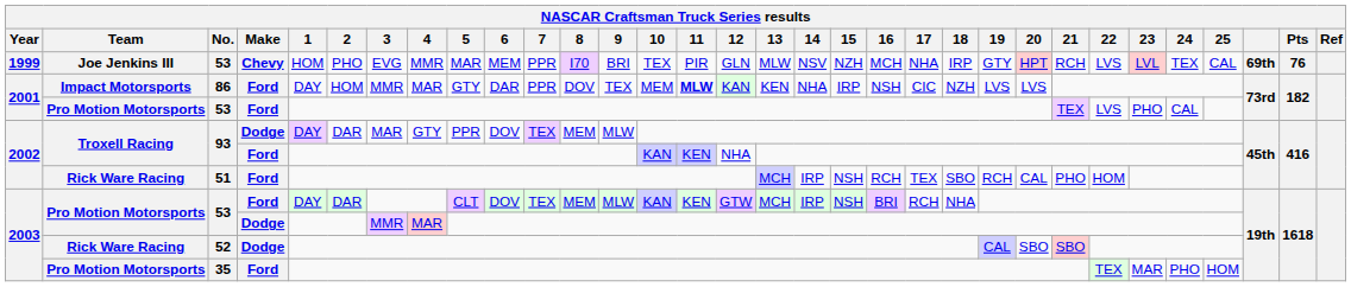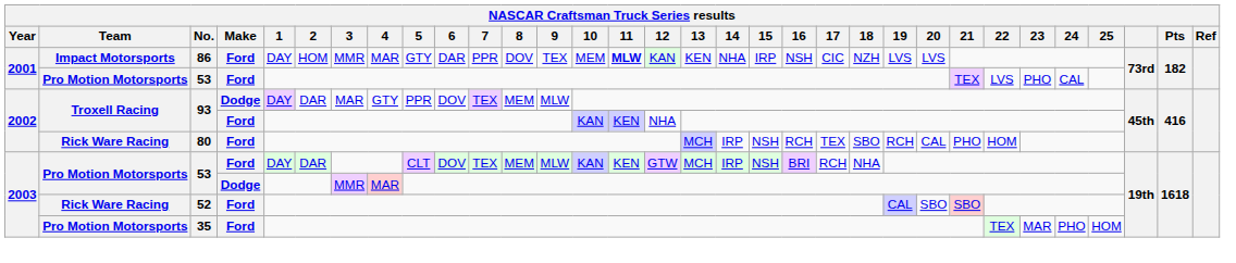 <table class="wikitable" style="text-align:center; font-size:75%">
 <tr>
 <th colspan=32><a href='#'>NASCAR Craftsman Truck Series</a> results</th>
 </tr>
 <tr>
 <th>Year</th>
 <th>Team</th>
 <th>No.</th>
 <th>Make</th>
 <th>1</th>
 <th>2</th>
 <th>3</th>
 <th>4</th>
 <th>5</th>
 <th>6</th>
 <th>7</th>
 <th>8</th>
 <th>9</th>
 <th>10</th>
 <th>11</th>
 <th>12</th>
 <th>13</th>
 <th>14</th>
 <th>15</th>
 <th>16</th>
 <th>17</th>
 <th>18</th>
 <th>19</th>
 <th>20</th>
 <th>21</th>
 <th>22</th>
 <th>23</th>
 <th>24</th>
 <th>25</th>
 <th></th>
 <th>Pts</th>
 <th>Ref</th>
-</tr>
-<tr>
-<th><a href='#'>1999</a></th>
-<th>Joe Jenkins III</th>
-<th>53</th>
-<th><a href='#'>Chevy</a></th>
-<td><a href='#'>HOM</a></td>
-<td><a href='#'>PHO</a></td>
-<td><a href='#'>EVG</a></td>
-<td><a href='#'>MMR</a></td>
-<td><a href='#'>MAR</a></td>
-<td><a href='#'>MEM</a></td>
-<td><a href='#'>PPR</a></td>
-<td style="background:#EFCFFF;"><a href='#'>I70</a><br></td>
-<td><a href='#'>BRI</a></td>
-<td><a href='#'>TEX</a></td>
-<td><a href='#'>PIR</a></td>
-<td><a href='#'>GLN</a></td>
-<td><a href='#'>MLW</a></td>
-<td><a href='#'>NSV</a></td>
-<td><a href='#'>NZH</a></td>
-<td><a href='#'>MCH</a></td>
-<td><a href='#'>NHA</a></td>
-<td><a href='#'>IRP</a></td>
-<td><a href='#'>GTY</a></td>
-<td style="background:#FFCFCF;"><a href='#'>HPT</a><br></td>
-<td><a href='#'>RCH</a></td>
-<td><a href='#'>LVS</a></td>
-<td style="background:#FFCFCF;"><a href='#'>LVL</a><br></td>
-<td><a href='#'>TEX</a></td>
-<td><a href='#'>CAL</a></td>
-<th>69th</th>
-<th>76</th>
-<th></th>
 </tr>
 <tr>
 <th rowspan=2><a href='#'>2001</a></th>
 <th><a href='#'>Impact Motorsports</a></th>
 <th>86</th>
 <th><a href='#'>Ford</a></th>
 <td><a href='#'>DAY</a></td>
 <td><a href='#'>HOM</a></td>
 <td><a href='#'>MMR</a></td>
 <td><a href='#'>MAR</a></td>
 <td><a href='#'>GTY</a></td>
 <td><a href='#'>DAR</a></td>
 <td><a href='#'>PPR</a></td>
 <td><a href='#'>DOV</a></td>
 <td><a href='#'>TEX</a></td>
 <td><a href='#'>MEM</a></td>
 <td><strong><a href='#'>MLW</a></strong></td>
 <td style="background:#DFFFDF;"><a href='#'>KAN</a><br></td>
 <td><a href='#'>KEN</a></td>
 <td><a href='#'>NHA</a></td>
 <td><a href='#'>IRP</a></td>
 <td><a href='#'>NSH</a></td>
 <td><a href='#'>CIC</a></td>
 <td><a href='#'>NZH</a></td>
 <td><a href='#'>LVS</a></td>
 <td><a href='#'>LVS</a></td>
 <td colspan=5></td>
 <th rowspan=2>73rd</th>
 <th rowspan=2>182</th>
 <th rowspan=2></th>
 </tr>
 <tr>
 <th><a href='#'>Pro Motion Motorsports</a></th>
 <th>53</th>
 <th><a href='#'>Ford</a></th>
 <td colspan=20></td>
 <td style="background:#EFCFFF;"><a href='#'>TEX</a><br></td>
 <td><a href='#'>LVS</a></td>
 <td><a href='#'>PHO</a></td>
 <td><a href='#'>CAL</a></td>
 <td></td>
 </tr>
 <tr>
 <th rowspan=3><a href='#'>2002</a></th>
 <th rowspan=2><a href='#'>Troxell Racing</a></th>
 <th rowspan=2>93</th>
 <th><a href='#'>Dodge</a></th>
 <td style="background:#EFCFFF;"><a href='#'>DAY</a><br></td>
 <td><a href='#'>DAR</a></td>
 <td><a href='#'>MAR</a></td>
 <td><a href='#'>GTY</a></td>
 <td><a href='#'>PPR</a></td>
 <td><a href='#'>DOV</a></td>
 <td style="background:#EFCFFF;"><a href='#'>TEX</a><br></td>
 <td><a href='#'>MEM</a></td>
 <td><a href='#'>MLW</a></td>
 <td colspan=16></td>
 <th rowspan=3>45th</th>
 <th rowspan=3>416</th>
 <th rowspan=3></th>
 </tr>
 <tr>
 <th><a href='#'>Ford</a></th>
 <td colspan=9></td>
 <td style="background:#CFCFFF;"><a href='#'>KAN</a><br></td>
 <td style="background:#CFCFFF;"><a href='#'>KEN</a><br></td>
 <td><a href='#'>NHA</a></td>
 <td colspan=13></td>
 </tr>
 <tr>
 <th><a href='#'>Rick Ware Racing</a></th>
-<th>51</th>
+<th>80</th>
 <th><a href='#'>Ford</a></th>
 <td colspan=12></td>
 <td style="background:#CFCFFF;"><a href='#'>MCH</a><br></td>
 <td><a href='#'>IRP</a></td>
 <td><a href='#'>NSH</a></td>
 <td><a href='#'>RCH</a></td>
 <td><a href='#'>TEX</a></td>
 <td><a href='#'>SBO</a></td>
 <td><a href='#'>RCH</a></td>
 <td><a href='#'>CAL</a></td>
 <td><a href='#'>PHO</a></td>
 <td><a href='#'>HOM</a></td>
 <td colspan=3></td>
 </tr>
 <tr>
 <th rowspan=4><a href='#'>2003</a></th>
 <th rowspan=2><a href='#'>Pro Motion Motorsports</a></th>
 <th rowspan=2>53</th>
 <th><a href='#'>Ford</a></th>
 <td style="background:#DFFFDF;"><a href='#'>DAY</a><br></td>
 <td style="background:#DFFFDF;"><a href='#'>DAR</a><br></td>
 <td colspan=2></td>
 <td style="background:#EFCFFF;"><a href='#'>CLT</a><br></td>
 <td style="background:#DFFFDF;"><a href='#'>DOV</a><br></td>
 <td style="background:#DFFFDF;"><a href='#'>TEX</a><br></td>
 <td style="background:#DFFFDF;"><a href='#'>MEM</a><br></td>
 <td style="background:#DFFFDF;"><a href='#'>MLW</a><br></td>
 <td style="background:#CFCFFF;"><a href='#'>KAN</a><br></td>
 <td style="background:#DFFFDF;"><a href='#'>KEN</a><br></td>
 <td style="background:#EFCFFF;"><a href='#'>GTW</a><br></td>
 <td style="background:#DFFFDF;"><a href='#'>MCH</a><br></td>
 <td style="background:#DFFFDF;"><a href='#'>IRP</a><br></td>
 <td style="background:#DFFFDF;"><a href='#'>NSH</a><br></td>
 <td style="background:#EFCFFF;"><a href='#'>BRI</a><br></td>
 <td><a href='#'>RCH</a></td>
 <td><a href='#'>NHA</a></td>
 <td colspan=7></td>
 <th rowspan=4>19th</th>
 <th rowspan=4>1618</th>
 <th rowspan=4></th>
 </tr>
 <tr>
 <th><a href='#'>Dodge</a></th>
 <td colspan=2></td>
 <td style="background:#EFCFFF;"><a href='#'>MMR</a><br></td>
 <td style="background:#FFCFCF;"><a href='#'>MAR</a><br></td>
 <td colspan=21></td>
 </tr>
 <tr>
 <th><a href='#'>Rick Ware Racing</a></th>
 <th>52</th>
-<th><a href='#'>Dodge</a></th>
+<th><a href='#'>Ford</a></th>
 <td colspan=18></td>
 <td style="background:#CFCFFF;"><a href='#'>CAL</a><br></td>
 <td><a href='#'>SBO</a></td>
 <td style="background:#FFCFCF;"><a href='#'>SBO</a><br></td>
 <td colspan=4></td>
 </tr>
 <tr>
 <th><a href='#'>Pro Motion Motorsports</a></th>
 <th>35</th>
 <th><a href='#'>Ford</a></th>
 <td colspan=21></td>
 <td style="background:#DFFFDF;"><a href='#'>TEX</a><br></td>
 <td><a href='#'>MAR</a></td>
 <td><a href='#'>PHO</a></td>
 <td><a href='#'>HOM</a></td>
 </tr>
 </table>
